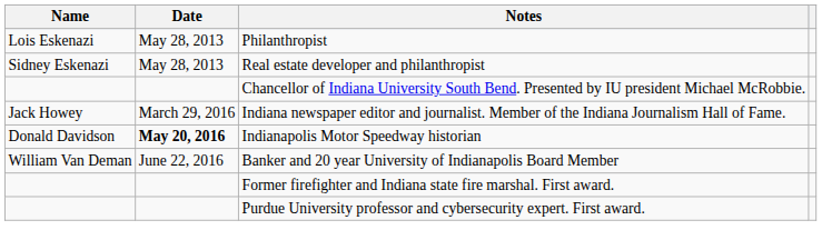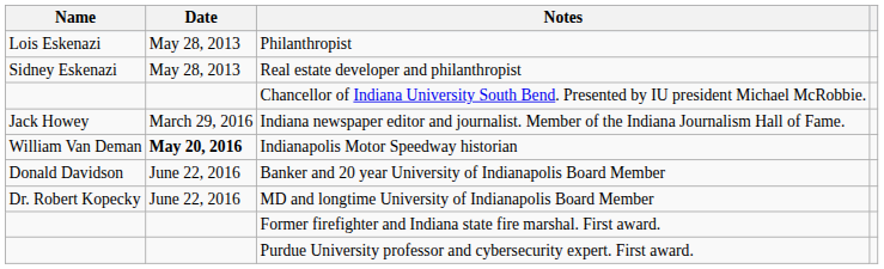 <table class="wikitable sortable plainheaders">
 <tr style="background:#b0c4de; text-align:center;">
 <th scope="col">Name</th>
 <th scope="col">Date</th>
 <th scope="col" class="unsortable">Notes</th>
 <th scope="col" class="unsortable"></th>
 </tr>
 <tr>
 <td>Lois Eskenazi</td>
 <td>May 28, 2013</td>
 <td>Philanthropist</td>
 <td></td>
 </tr>
 <tr>
 <td>Sidney Eskenazi</td>
 <td>May 28, 2013</td>
 <td>Real estate developer and philanthropist</td>
 <td></td>
 </tr>
 <tr>
 <td></td>
 <td></td>
 <td>Chancellor of <a href='#'>Indiana University South Bend</a>. Presented by IU president Michael McRobbie.</td>
 <td style="text-align:center;"></td>
 </tr>
 <tr>
 <td>Jack Howey</td>
 <td>March 29, 2016</td>
 <td>Indiana newspaper editor and journalist. Member of the Indiana Journalism Hall of Fame.</td>
 <td></td>
 </tr>
 <tr>
-<td>Donald Davidson</td>
+<td>William Van Deman</td>
 <td><strong>May 20, 2016</strong></td>
 <td>Indianapolis Motor Speedway historian</td>
 <td></td>
 </tr>
 <tr>
-<td>William Van Deman</td>
+<td>Donald Davidson</td>
 <td>June 22, 2016</td>
 <td>Banker and 20 year University of Indianapolis Board Member</td>
+<td></td>
+</tr>
+<tr>
+<td>Dr. Robert Kopecky</td>
+<td>June 22, 2016</td>
+<td>MD and longtime University of Indianapolis Board Member</td>
 <td></td>
 </tr>
 <tr>
 <td></td>
 <td></td>
 <td>Former firefighter and Indiana state fire marshal. First award.</td>
 <td style="text-align:center;"></td>
 </tr>
 <tr>
 <td></td>
 <td></td>
 <td>Purdue University professor and cybersecurity expert. First award.</td>
 <td style="text-align:center;"></td>
 </tr>
 </table>
